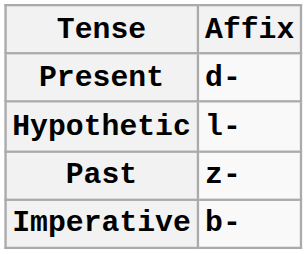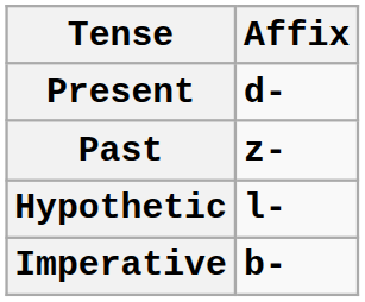 <table class="wikitable" style="margin: 1em auto 1em auto">
 <tr>
 <th align="center">Tense</th>
 <th align="center">Affix</th>
 </tr>
 <tr>
 <th>Present</th>
 <td><strong>d-</strong></td>
 </tr>
 <tr>
+<th>Past</th>
+<td><strong>z-</strong></td>
+</tr>
+<tr>
 <th>Hypothetic</th>
 <td><strong>l-</strong></td>
-</tr>
-<tr>
-<th>Past</th>
-<td><strong>z-</strong></td>
 </tr>
 <tr>
 <th>Imperative</th>
 <td><strong>b-</strong></td>
 </tr>
 </table>
